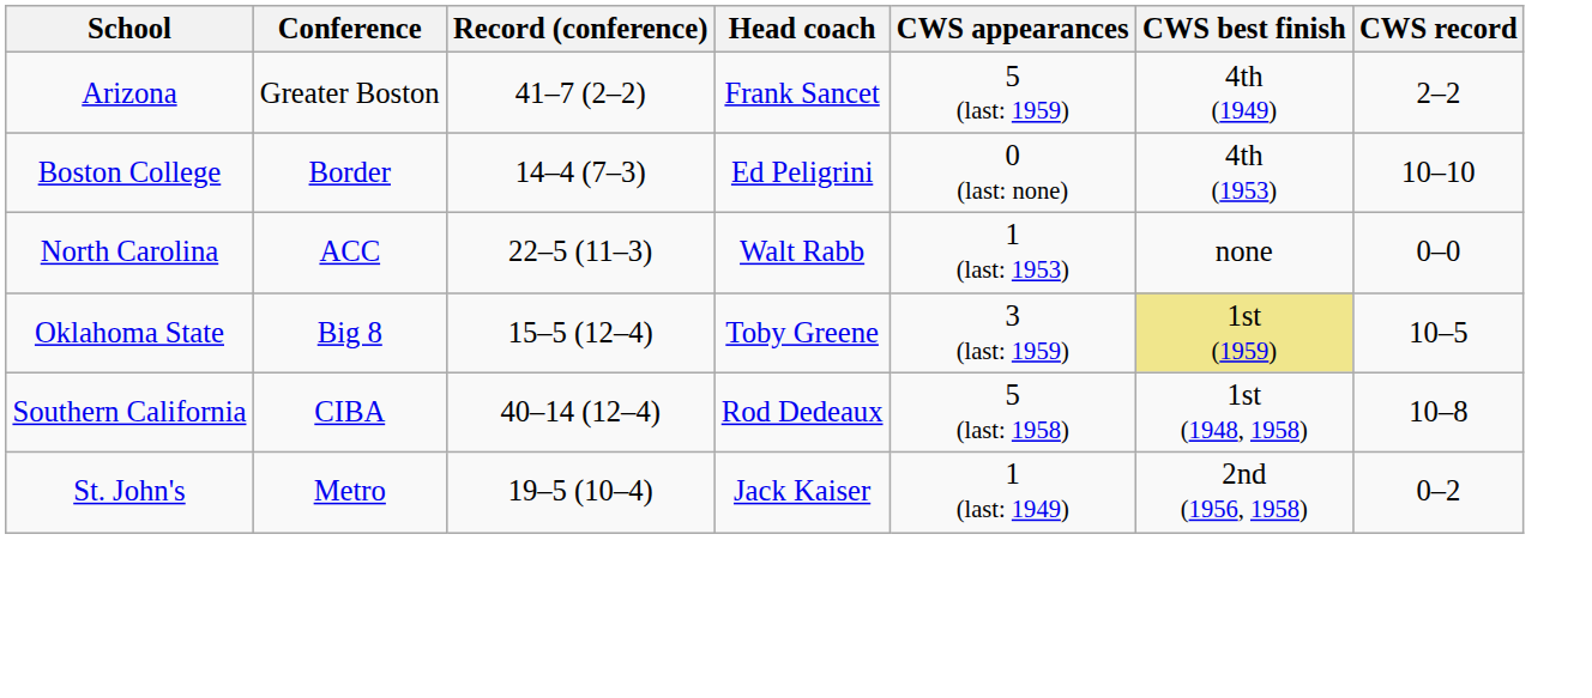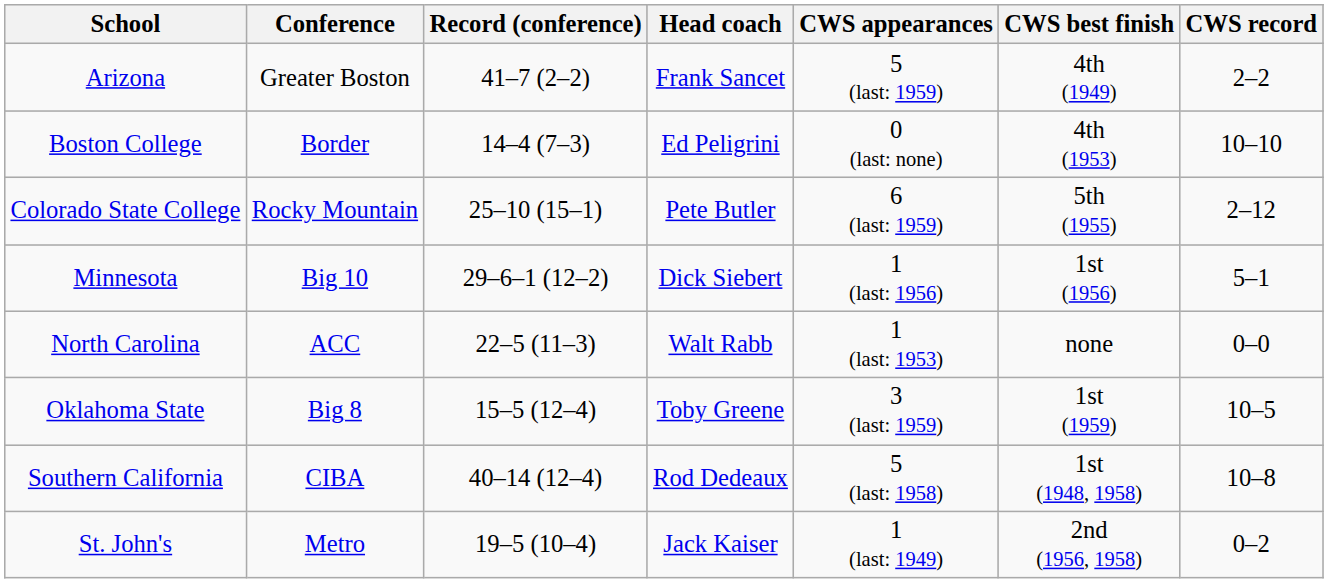 <table class="wikitable">
 <tr>
 <th>School</th>
 <th>Conference</th>
 <th>Record (conference)</th>
 <th>Head coach</th>
 <th>CWS appearances</th>
 <th>CWS best finish</th>
 <th>CWS record</th>
 </tr>
 <tr align=center>
 <td><a href='#'>Arizona</a></td>
 <td>Greater Boston</td>
 <td>41–7 (2–2)</td>
 <td><a href='#'>Frank Sancet</a></td>
 <td>5<br><small>(last: <a href='#'>1959</a>)</small></td>
 <td>4th<br><small>(<a href='#'>1949</a>)</small></td>
 <td>2–2</td>
 </tr>
 <tr align=center>
 <td><a href='#'>Boston College</a></td>
 <td><a href='#'>Border</a></td>
 <td>14–4 (7–3)</td>
 <td><a href='#'>Ed Peligrini</a></td>
 <td>0<br><small>(last: none)</small></td>
 <td>4th<br><small>(<a href='#'>1953</a>)</small></td>
 <td>10–10</td>
 </tr>
 <tr align=center>
+<td><a href='#'>Colorado State College</a></td>
+<td><a href='#'>Rocky Mountain</a></td>
+<td>25–10 (15–1)</td>
+<td><a href='#'>Pete Butler</a></td>
+<td>6<br><small>(last: <a href='#'>1959</a>)</small></td>
+<td>5th<br><small>(<a href='#'>1955</a>)</small></td>
+<td>2–12</td>
+</tr>
+<tr align=center>
+<td><a href='#'>Minnesota</a></td>
+<td><a href='#'>Big 10</a></td>
+<td>29–6–1 (12–2)</td>
+<td><a href='#'>Dick Siebert</a></td>
+<td>1<br><small>(last: <a href='#'>1956</a>)</small></td>
+<td>1st<br><small>(<a href='#'>1956</a>)</small></td>
+<td>5–1</td>
+</tr>
+<tr align=center>
 <td><a href='#'>North Carolina</a></td>
 <td><a href='#'>ACC</a></td>
 <td>22–5 (11–3)</td>
 <td><a href='#'>Walt Rabb</a></td>
 <td>1<br><small>(last: <a href='#'>1953</a>)</small></td>
 <td>none</td>
 <td>0–0</td>
 </tr>
 <tr align=center>
 <td><a href='#'>Oklahoma State</a></td>
 <td><a href='#'>Big 8</a></td>
 <td>15–5 (12–4)</td>
 <td><a href='#'>Toby Greene</a></td>
 <td>3<br><small>(last: <a href='#'>1959</a>)</small></td>
-<td style="background: khaki;">1st<br><small>(<a href='#'>1959</a>)</small></td>
+<td>1st<br><small>(<a href='#'>1959</a>)</small></td>
 <td>10–5</td>
 </tr>
 <tr align=center>
 <td><a href='#'>Southern California</a></td>
 <td><a href='#'>CIBA</a></td>
 <td>40–14 (12–4)</td>
 <td><a href='#'>Rod Dedeaux</a></td>
 <td>5<br><small>(last: <a href='#'>1958</a>)</small></td>
 <td>1st<br><small>(<a href='#'>1948</a>, <a href='#'>1958</a>)</small></td>
 <td>10–8</td>
 </tr>
 <tr align=center>
 <td><a href='#'>St. John's</a></td>
 <td><a href='#'>Metro</a></td>
 <td>19–5 (10–4)</td>
 <td><a href='#'>Jack Kaiser</a></td>
 <td>1<br><small>(last: <a href='#'>1949</a>)</small></td>
 <td>2nd<br><small>(<a href='#'>1956</a>, <a href='#'>1958</a>)</small></td>
 <td>0–2</td>
 </tr>
 </table>
